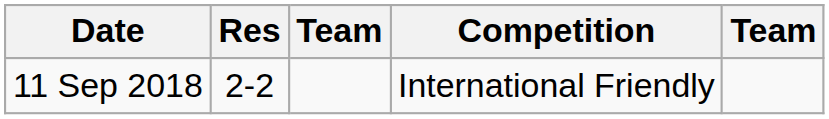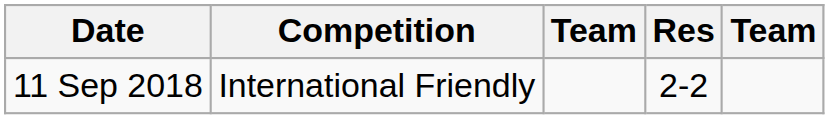 <table class="wikitable">
 <tr>
 <th>Date</th>
+<th>Competition</th>
+<th>Team</th>
 <th>Res</th>
-<th>Team</th>
-<th>Competition</th>
 <th>Team</th>
 </tr>
 <tr>
 <td>11 Sep 2018</td>
+<td>International Friendly</td>
+<td></td>
 <td align=center>2-2</td>
-<td></td>
-<td>International Friendly</td>
 <td></td>
 </tr>
 </table>
